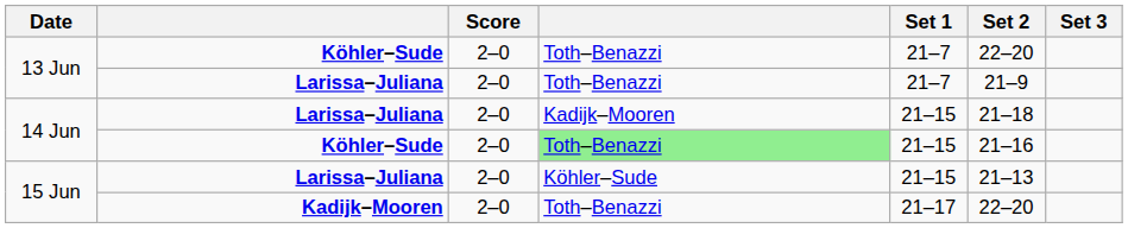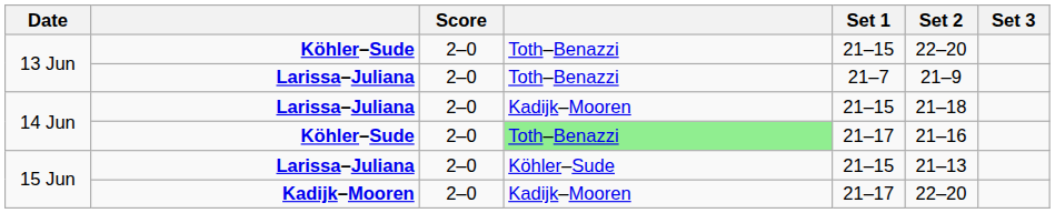 <table class="wikitable" style="text-align: center; font-size:90% ">
 <tr>
 <th width="60">Date</th>
 <th align="right" width="250"></th>
 <th width="60">Score</th>
 <th align="left" width="250"></th>
 <th width="50">Set 1</th>
 <th width="50">Set 2</th>
 <th width="50">Set 3</th>
 </tr>
 <tr>
 <td rowspan=2>13 Jun</td>
 <td align=right><strong><a href='#'>Köhler</a>–<a href='#'>Sude</a> </strong></td>
 <td align=center>2–0</td>
 <td align=left> <a href='#'>Toth</a>–<a href='#'>Benazzi</a></td>
-<td>21–7</td>
+<td>21–15</td>
 <td>22–20</td>
 <td></td>
 </tr>
 <tr>
 <td align=right><strong><a href='#'>Larissa</a>–<a href='#'>Juliana</a> </strong></td>
 <td align=center>2–0</td>
 <td align=left> <a href='#'>Toth</a>–<a href='#'>Benazzi</a></td>
 <td>21–7</td>
 <td>21–9</td>
 <td></td>
 </tr>
 <tr>
 <td rowspan=2>14 Jun</td>
 <td align=right><strong><a href='#'>Larissa</a>–<a href='#'>Juliana</a> </strong></td>
 <td align=center>2–0</td>
 <td align=left> <a href='#'>Kadijk</a>–<a href='#'>Mooren</a></td>
 <td>21–15</td>
 <td>21–18</td>
 <td></td>
 </tr>
 <tr>
 <td align=right><strong><a href='#'>Köhler</a>–<a href='#'>Sude</a> </strong></td>
 <td align=center>2–0</td>
 <td align=left style="background: lightgreen;"> <a href='#'>Toth</a>–<a href='#'>Benazzi</a></td>
-<td>21–15</td>
+<td>21–17</td>
 <td>21–16</td>
 <td></td>
 </tr>
 <tr>
 <td rowspan=2>15 Jun</td>
 <td align=right><strong><a href='#'>Larissa</a>–<a href='#'>Juliana</a> </strong></td>
 <td align=center>2–0</td>
 <td align=left> <a href='#'>Köhler</a>–<a href='#'>Sude</a></td>
 <td>21–15</td>
 <td>21–13</td>
 <td></td>
 </tr>
 <tr>
 <td align=right><strong><a href='#'>Kadijk</a>–<a href='#'>Mooren</a> </strong></td>
 <td align=center>2–0</td>
-<td align=left> <a href='#'>Toth</a>–<a href='#'>Benazzi</a></td>
+<td align=left> <a href='#'>Kadijk</a>–<a href='#'>Mooren</a></td>
 <td>21–17</td>
 <td>22–20</td>
 <td></td>
 </tr>
 </table>
